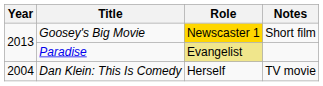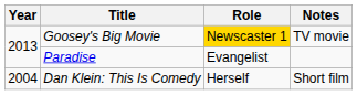 <table class="wikitable">
 <tr>
 <th>Year</th>
 <th>Title</th>
 <th>Role</th>
 <th>Notes</th>
 </tr>
 <tr>
 <td rowspan="2">2013</td>
 <td><em>Goosey's Big Movie</em></td>
 <td style="background: gold;">Newscaster 1</td>
-<td>Short film</td>
+<td>TV movie</td>
 </tr>
 <tr>
 <td><em><a href='#'>Paradise</a></em></td>
-<td style="background: khaki;">Evangelist</td>
+<td>Evangelist</td>
 <td></td>
 </tr>
 <tr>
 <td>2004</td>
 <td><em>Dan Klein: This Is Comedy</em></td>
 <td>Herself</td>
-<td>TV movie</td>
+<td>Short film</td>
 </tr>
 </table>
